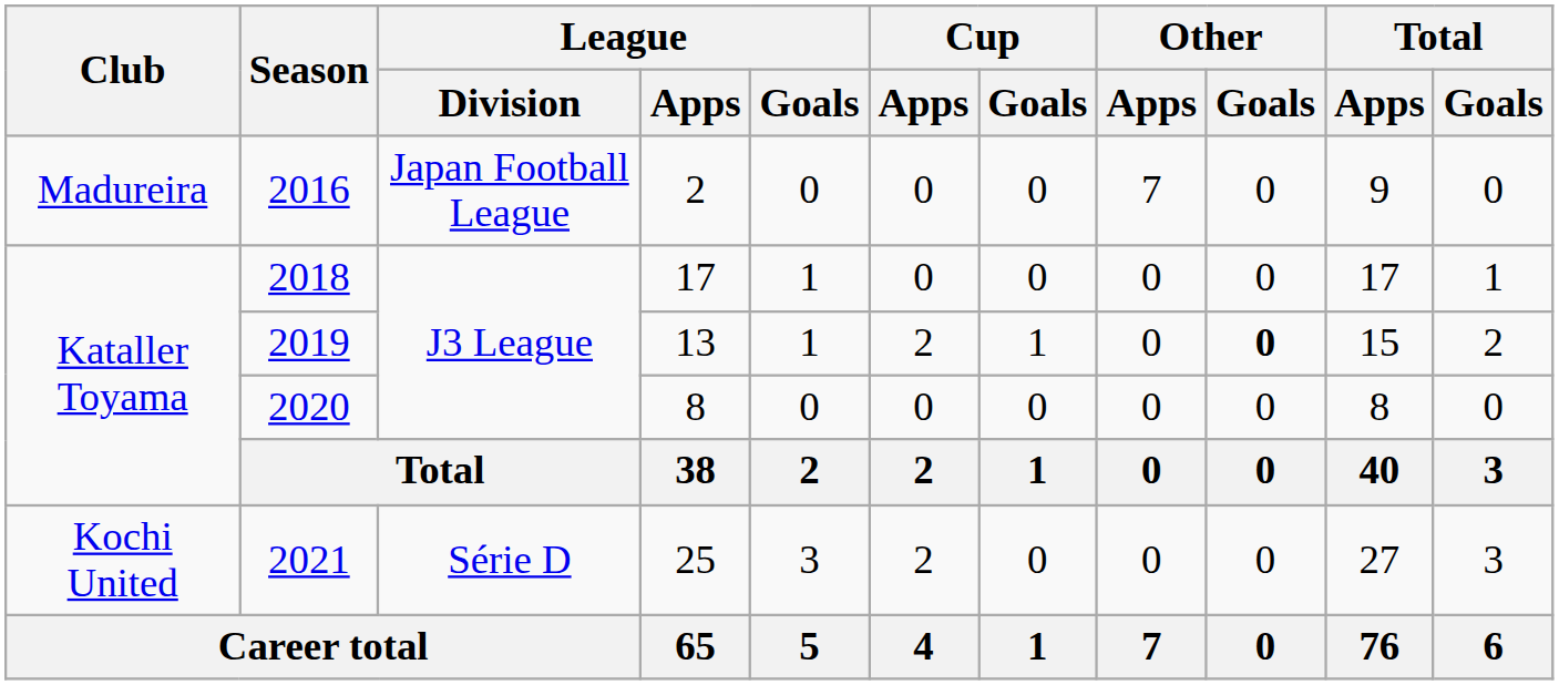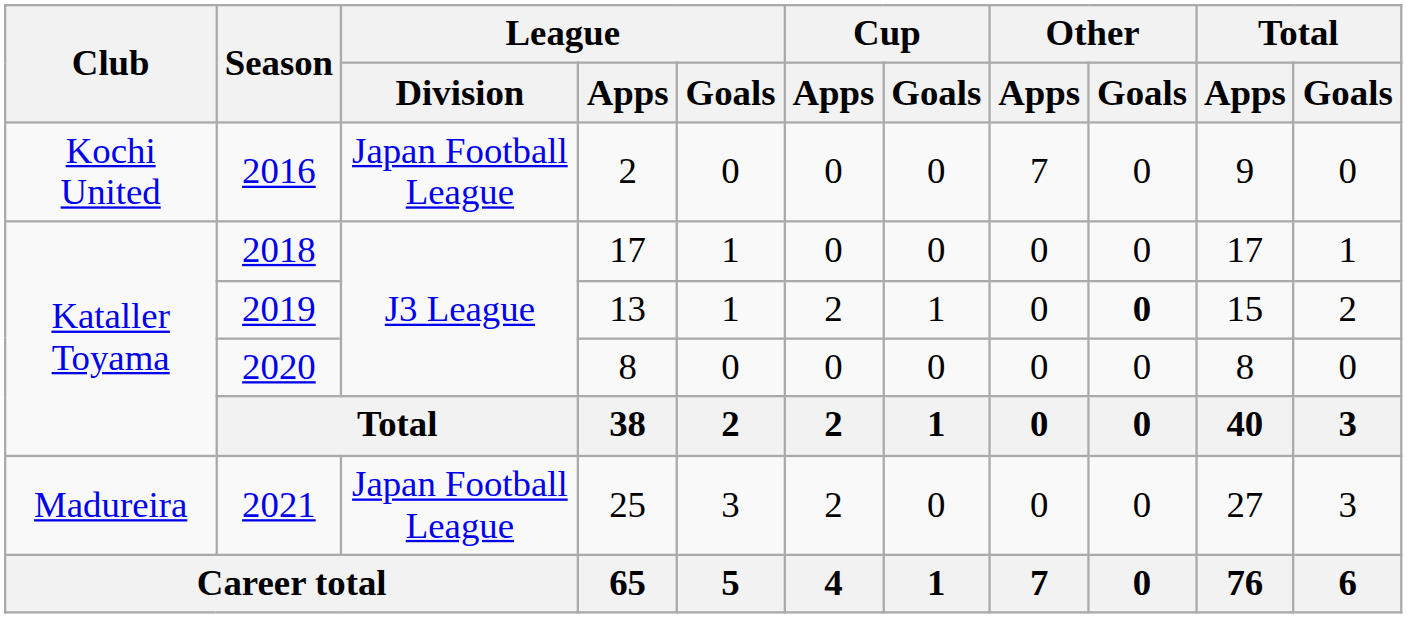 <table class="wikitable" style="text-align: center">
 <tr>
 <th rowspan="2">Club</th>
 <th rowspan="2">Season</th>
 <th colspan="3">League</th>
 <th colspan="2">Cup</th>
 <th colspan="2">Other</th>
 <th colspan="2">Total</th>
 </tr>
 <tr>
 <th>Division</th>
 <th>Apps</th>
 <th>Goals</th>
 <th>Apps</th>
 <th>Goals</th>
 <th>Apps</th>
 <th>Goals</th>
 <th>Apps</th>
 <th>Goals</th>
 </tr>
 <tr>
-<td><a href='#'>Madureira</a></td>
+<td><a href='#'>Kochi United</a></td>
 <td><a href='#'>2016</a></td>
 <td><a href='#'>Japan Football League</a></td>
 <td>2</td>
 <td>0</td>
 <td>0</td>
 <td>0</td>
 <td>7</td>
 <td>0</td>
 <td>9</td>
 <td>0</td>
 </tr>
 <tr>
 <td rowspan="4"><a href='#'>Kataller Toyama</a></td>
 <td><a href='#'>2018</a></td>
 <td rowspan="3"><a href='#'>J3 League</a></td>
 <td>17</td>
 <td>1</td>
 <td>0</td>
 <td>0</td>
 <td>0</td>
 <td>0</td>
 <td>17</td>
 <td>1</td>
 </tr>
 <tr>
 <td><a href='#'>2019</a></td>
 <td>13</td>
 <td>1</td>
 <td>2</td>
 <td>1</td>
 <td>0</td>
 <td><strong>0</strong></td>
 <td>15</td>
 <td>2</td>
 </tr>
 <tr>
 <td><a href='#'>2020</a></td>
 <td>8</td>
 <td>0</td>
 <td>0</td>
 <td>0</td>
 <td>0</td>
 <td>0</td>
 <td>8</td>
 <td>0</td>
 </tr>
 <tr>
 <th colspan="2"><strong>Total</strong></th>
 <th>38</th>
 <th>2</th>
 <th>2</th>
 <th>1</th>
 <th>0</th>
 <th>0</th>
 <th>40</th>
 <th>3</th>
 </tr>
 <tr>
-<td><a href='#'>Kochi United</a></td>
+<td><a href='#'>Madureira</a></td>
 <td><a href='#'>2021</a></td>
-<td><a href='#'>Série D</a></td>
+<td><a href='#'>Japan Football League</a></td>
 <td>25</td>
 <td>3</td>
 <td>2</td>
 <td>0</td>
 <td>0</td>
 <td>0</td>
 <td>27</td>
 <td>3</td>
 </tr>
 <tr>
 <th colspan="3"><strong>Career total</strong></th>
 <th>65</th>
 <th>5</th>
 <th>4</th>
 <th>1</th>
 <th>7</th>
 <th>0</th>
 <th>76</th>
 <th>6</th>
 </tr>
 </table>
